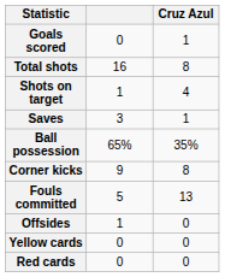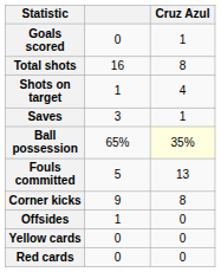 <table class="wikitable plainrowheaders" style="text-align:center">
 <tr>
 <th scope="col" style="width:100px">Statistic</th>
 <th scope="col" style="width:80px"></th>
 <th scope="col" style="width:80px">Cruz Azul</th>
 </tr>
 <tr>
 <th scope=row>Goals scored</th>
 <td>0</td>
 <td>1</td>
 </tr>
 <tr>
 <th scope=row>Total shots</th>
 <td>16</td>
 <td>8</td>
 </tr>
 <tr>
 <th scope=row>Shots on target</th>
 <td>1</td>
 <td>4</td>
 </tr>
 <tr>
 <th scope=row>Saves</th>
 <td>3</td>
 <td>1</td>
 </tr>
 <tr>
 <th scope=row>Ball possession</th>
 <td>65%</td>
-<td>35%</td>
+<td style="background: lightyellow;">35%</td>
+</tr>
+<tr>
+<th scope=row>Fouls committed</th>
+<td>5</td>
+<td>13</td>
 </tr>
 <tr>
 <th scope=row>Corner kicks</th>
 <td>9</td>
 <td>8</td>
-</tr>
-<tr>
-<th scope=row>Fouls committed</th>
-<td>5</td>
-<td>13</td>
 </tr>
 <tr>
 <th scope=row>Offsides</th>
 <td>1</td>
 <td>0</td>
 </tr>
 <tr>
 <th scope=row>Yellow cards</th>
 <td>0</td>
 <td>0</td>
 </tr>
 <tr>
 <th scope=row>Red cards</th>
 <td>0</td>
 <td>0</td>
 </tr>
 </table>
